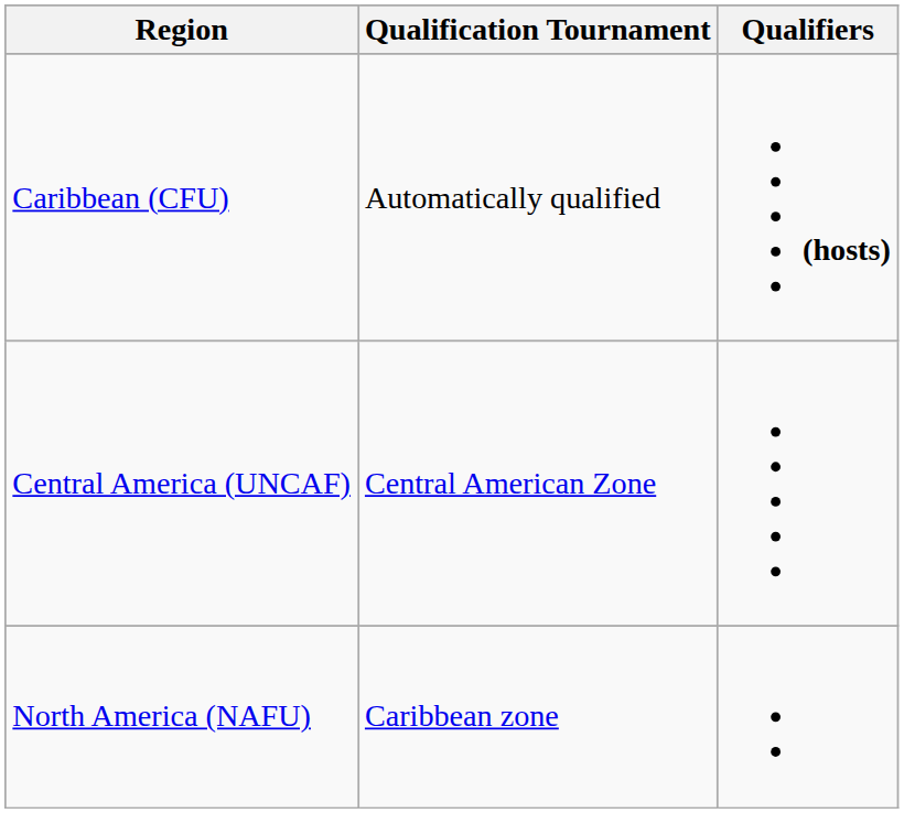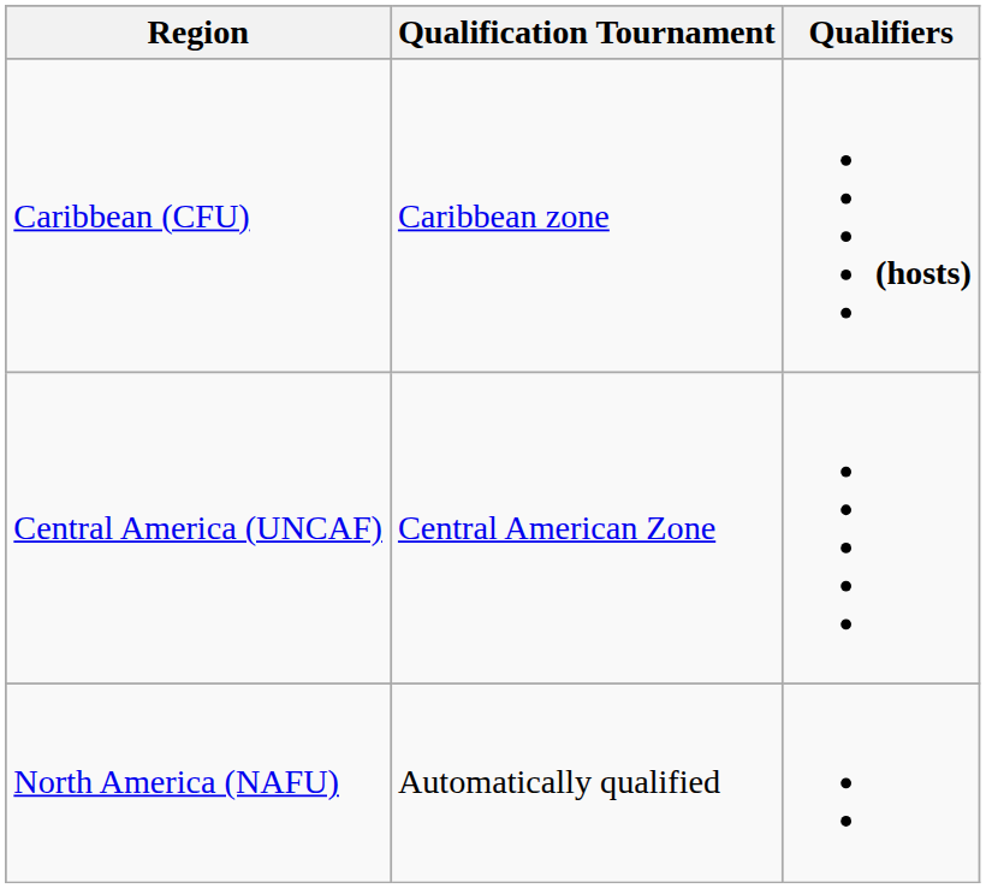 <table class=wikitable>
 <tr>
 <th>Region</th>
 <th>Qualification Tournament</th>
 <th>Qualifiers</th>
 </tr>
 <tr>
 <td><a href='#'>Caribbean (CFU)</a></td>
-<td>Automatically qualified</td>
+<td><a href='#'>Caribbean zone</a></td>
 <td><strong><br><ul><li></li><li></li><li></li><li> (hosts)</li><li></li></ul></strong></td>
 </tr>
 <tr>
 <td><a href='#'>Central America (UNCAF)</a></td>
 <td><a href='#'>Central American Zone</a></td>
 <td><br><ul><li></li><li></li><li></li><li></li><li></li></ul></td>
 </tr>
 <tr>
 <td><a href='#'>North America (NAFU)</a></td>
-<td><a href='#'>Caribbean zone</a></td>
+<td>Automatically qualified</td>
 <td><br><ul><li></li><li></li></ul></td>
 </tr>
 </table>
